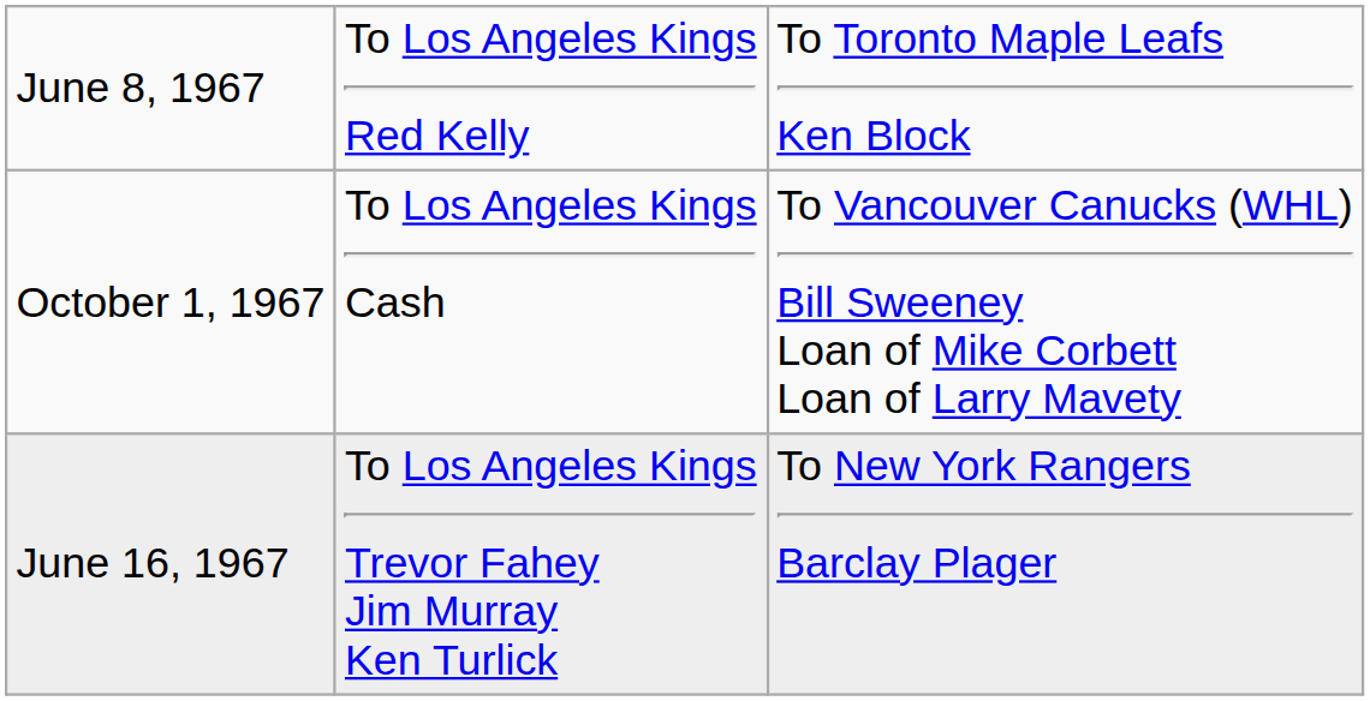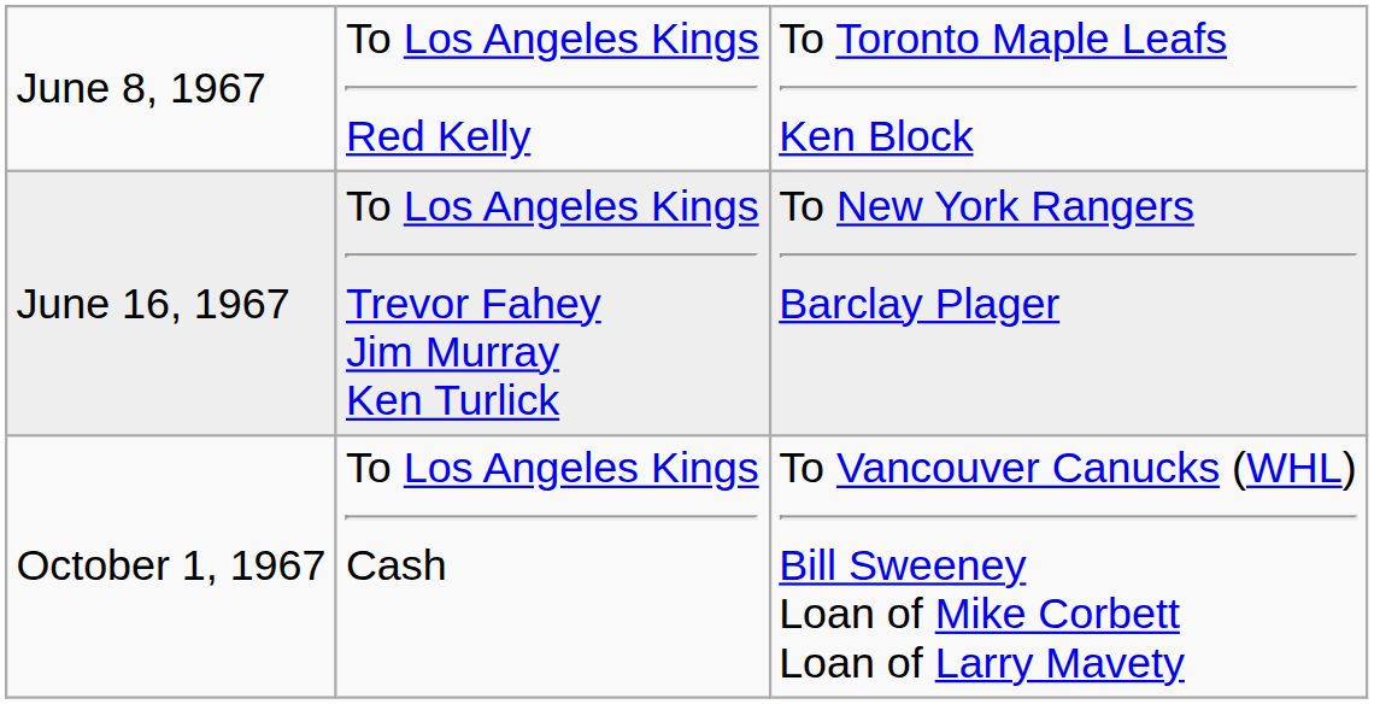 <table class="wikitable">
 <tr>
 <td>June 8, 1967</td>
 <td valign="top">To <a href='#'>Los Angeles Kings</a><hr><a href='#'>Red Kelly</a></td>
 <td valign="top">To <a href='#'>Toronto Maple Leafs</a><hr><a href='#'>Ken Block</a></td>
 </tr>
+<tr style="background:#eee;">
+<td>June 16, 1967</td>
+<td valign="top">To <a href='#'>Los Angeles Kings</a><hr><a href='#'>Trevor Fahey</a> <br> <a href='#'>Jim Murray</a> <br> <a href='#'>Ken Turlick</a></td>
+<td valign="top">To <a href='#'>New York Rangers</a><hr><a href='#'>Barclay Plager</a></td>
+</tr>
 <tr>
 <td>October 1, 1967</td>
 <td valign="top">To <a href='#'>Los Angeles Kings</a><hr>Cash</td>
 <td valign="top">To <a href='#'>Vancouver Canucks</a> (<a href='#'>WHL</a>)<hr><a href='#'>Bill Sweeney</a> <br> Loan of <a href='#'>Mike Corbett</a> <br> Loan of <a href='#'>Larry Mavety</a></td>
 </tr>
-<tr style="background:#eee;">
-<td>June 16, 1967</td>
-<td valign="top">To <a href='#'>Los Angeles Kings</a><hr><a href='#'>Trevor Fahey</a> <br> <a href='#'>Jim Murray</a> <br> <a href='#'>Ken Turlick</a></td>
-<td valign="top">To <a href='#'>New York Rangers</a><hr><a href='#'>Barclay Plager</a></td>
-</tr>
 </table>
